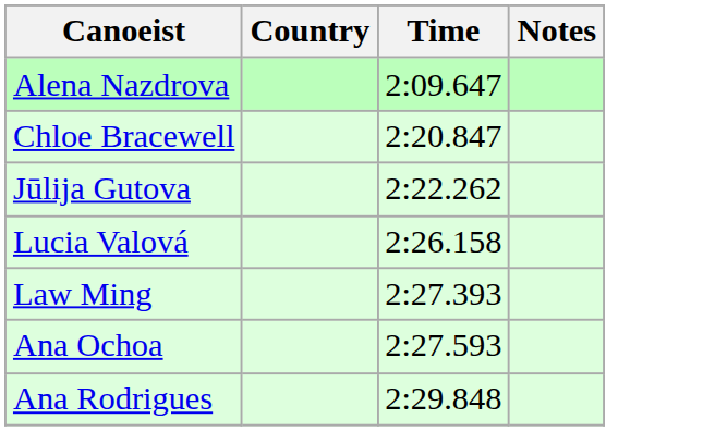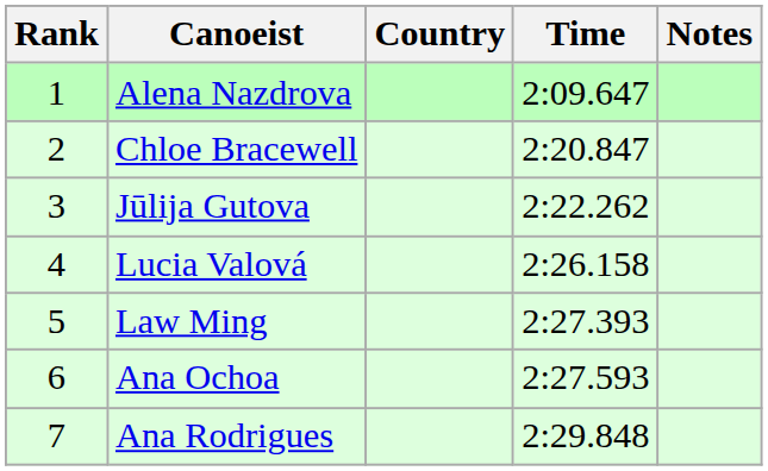 <table class="wikitable" style="text-align:center">
 <tr>
+<th>Rank</th>
 <th>Canoeist</th>
 <th>Country</th>
 <th>Time</th>
 <th>Notes</th>
 </tr>
 <tr bgcolor=bbffbb>
+<td>1</td>
 <td align="left"><a href='#'>Alena Nazdrova</a></td>
 <td align="left"></td>
 <td>2:09.647</td>
 <td></td>
 </tr>
 <tr bgcolor=ddffdd>
+<td>2</td>
 <td align="left"><a href='#'>Chloe Bracewell</a></td>
 <td align="left"></td>
 <td>2:20.847</td>
 <td></td>
 </tr>
 <tr bgcolor=ddffdd>
+<td>3</td>
 <td align="left"><a href='#'>Jūlija Gutova</a></td>
 <td align="left"></td>
 <td>2:22.262</td>
 <td></td>
 </tr>
 <tr bgcolor=ddffdd>
+<td>4</td>
 <td align="left"><a href='#'>Lucia Valová</a></td>
 <td align="left"></td>
 <td>2:26.158</td>
 <td></td>
 </tr>
 <tr bgcolor=ddffdd>
+<td>5</td>
 <td align="left"><a href='#'>Law Ming</a></td>
 <td align="left"></td>
 <td>2:27.393</td>
 <td></td>
 </tr>
 <tr bgcolor=ddffdd>
+<td>6</td>
 <td align="left"><a href='#'>Ana Ochoa</a></td>
 <td align="left"></td>
 <td>2:27.593</td>
 <td></td>
 </tr>
 <tr bgcolor=ddffdd>
+<td>7</td>
 <td align="left"><a href='#'>Ana Rodrigues</a></td>
 <td align="left"></td>
 <td>2:29.848</td>
 <td></td>
 </tr>
 </table>
